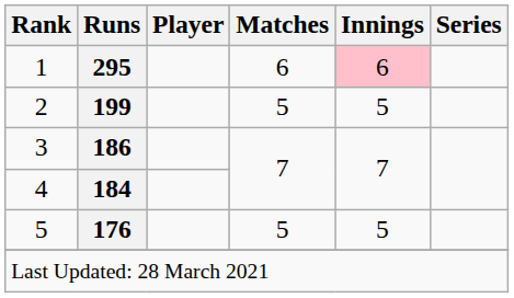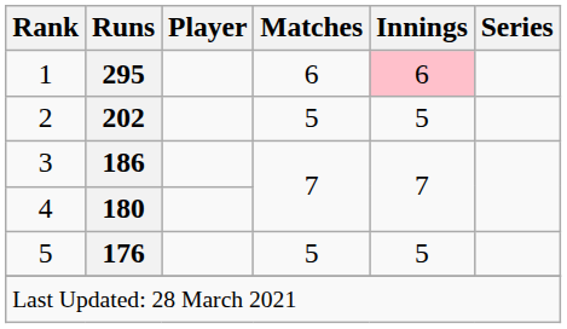 <table class="wikitable plainrowheaders sortable">
 <tr>
 <th scope=col>Rank</th>
 <th scope=col>Runs</th>
 <th scope=col>Player</th>
 <th scope=col>Matches</th>
 <th scope=col>Innings</th>
 <th scope=col>Series</th>
 </tr>
 <tr>
 <td align=center>1</td>
 <th scope=row style=text-align:center;>295</th>
 <td> </td>
 <td align=center>6</td>
 <td align=center style="background: pink;">6</td>
 <td></td>
 </tr>
 <tr>
 <td align=center>2</td>
-<th scope=row style=text-align:center;>199</th>
+<th scope=row style=text-align:center;>202</th>
 <td> </td>
 <td align=center>5</td>
 <td align=center>5</td>
 <td></td>
 </tr>
 <tr>
 <td align=center>3</td>
 <th scope=row style=text-align:center;>186</th>
 <td> </td>
 <td align=center rowspan=2>7</td>
 <td align=center rowspan=2>7</td>
 <td rowspan=2></td>
 </tr>
 <tr>
 <td align=center>4</td>
-<th scope=row style=text-align:center;>184</th>
+<th scope=row style=text-align:center;>180</th>
 <td></td>
 </tr>
 <tr>
 <td align=center>5</td>
 <th scope=row style=text-align:center;>176</th>
 <td> </td>
 <td align=center>5</td>
 <td align=center>5</td>
 <td></td>
 </tr>
 <tr>
 </tr>
 <tr class=sortbottom>
 <td colspan=6><small>Last Updated: 28 March 2021</small></td>
 </tr>
 </table>
